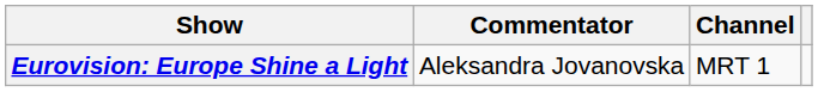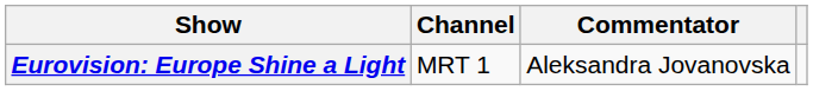 <table class="wikitable plainrowheaders">
 <tr>
 <th>Show</th>
+<th>Channel</th>
 <th>Commentator</th>
-<th>Channel</th>
 <th class="unsortable"></th>
 </tr>
 <tr>
 <th scope="row"><em><a href='#'>Eurovision: Europe Shine a Light</a></em></th>
+<td>MRT 1</td>
 <td>Aleksandra Jovanovska</td>
-<td>MRT 1</td>
 <td></td>
 </tr>
 </table>
